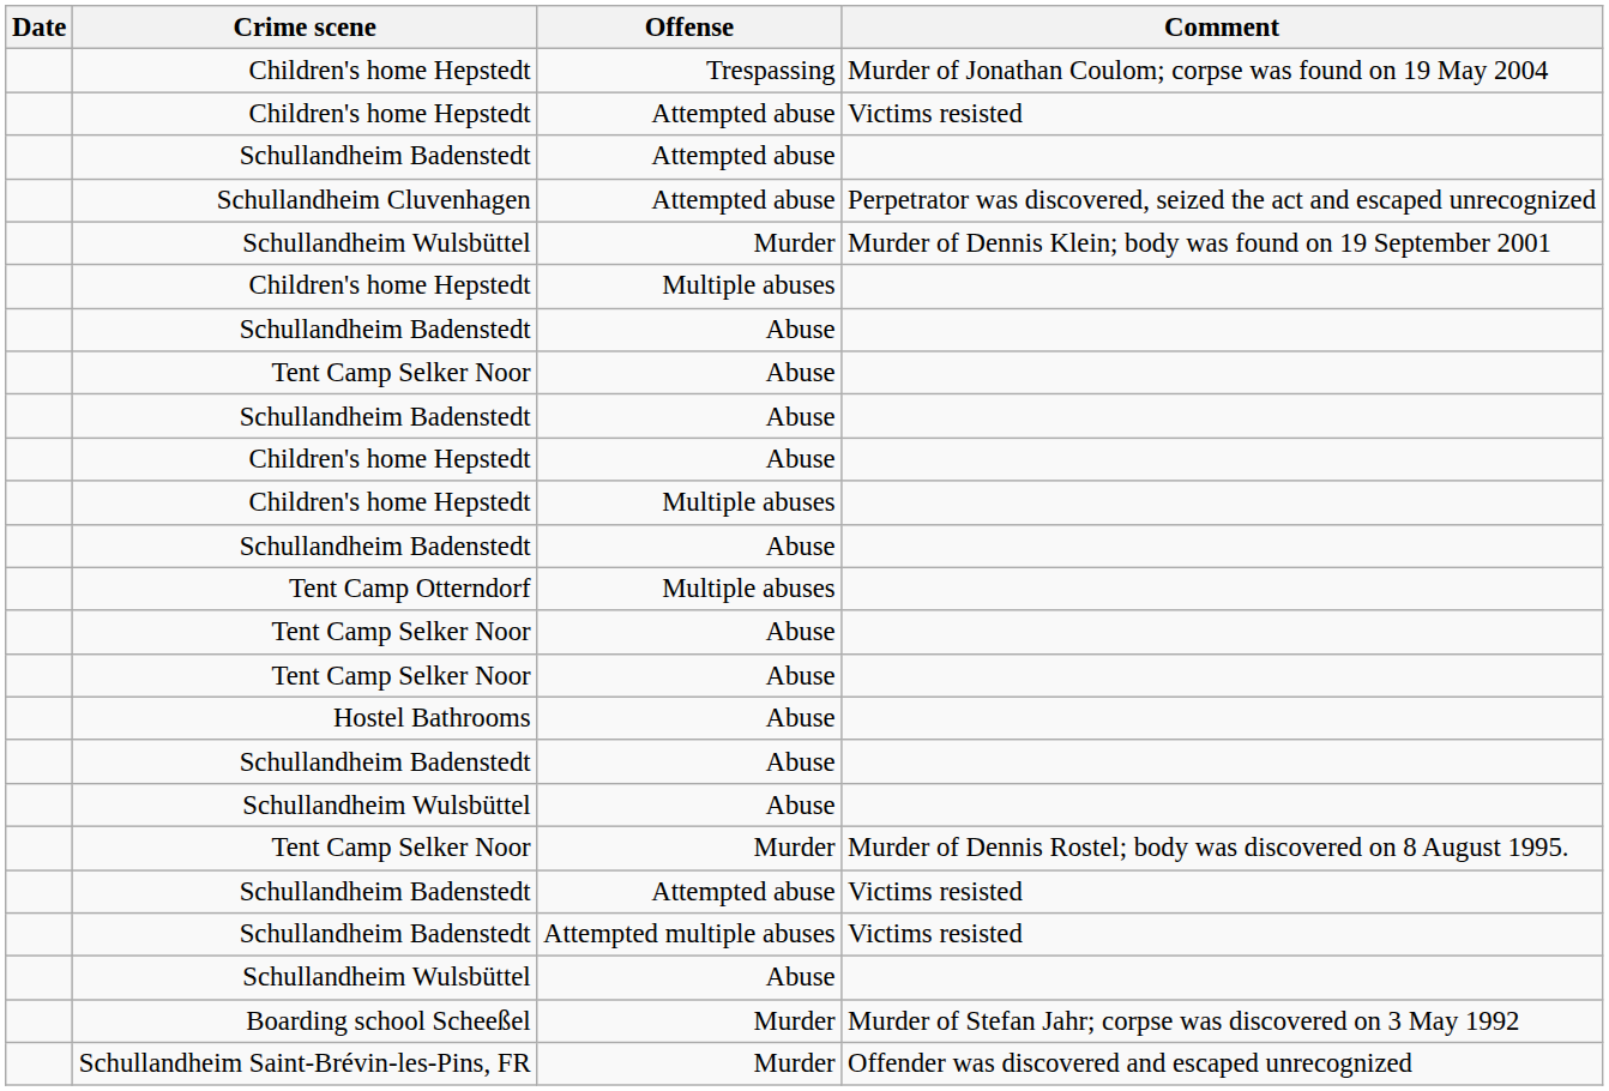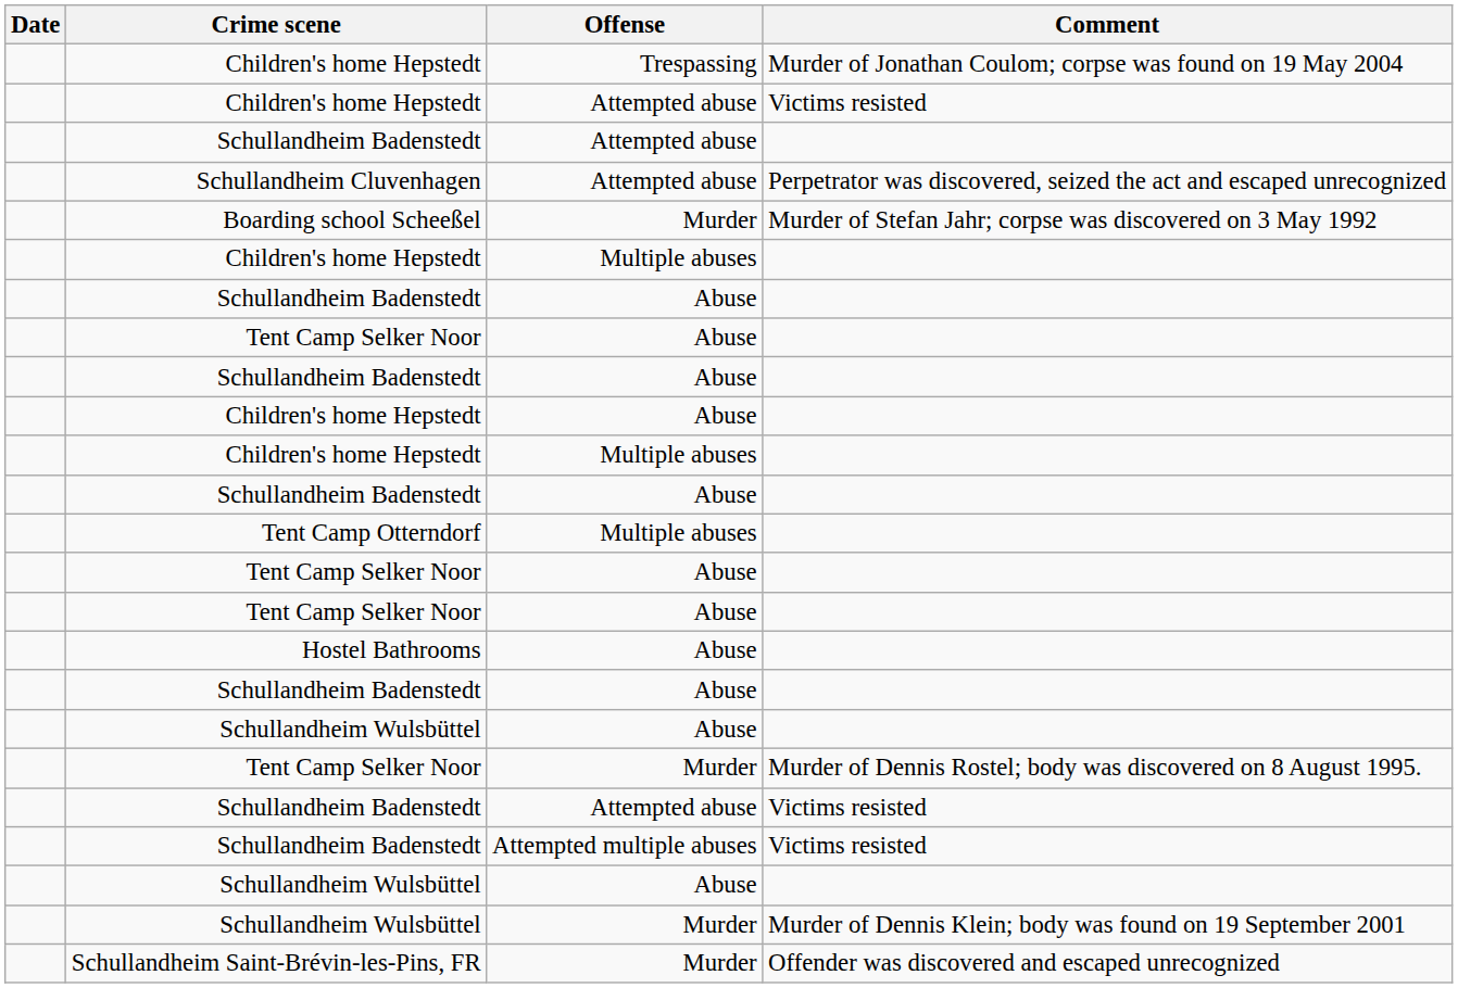 <table class="wikitable sortable">
 <tr>
 <th>Date</th>
 <th>Crime scene</th>
 <th>Offense</th>
 <th class="unsortable">Comment</th>
 </tr>
 <tr>
 <td></td>
 <td style="text-align:right">Children's home Hepstedt</td>
 <td style="text-align:right">Trespassing</td>
 <td>Murder of Jonathan Coulom; corpse was found on 19 May 2004</td>
 </tr>
 <tr>
 <td></td>
 <td style="text-align:right">Children's home Hepstedt</td>
 <td style="text-align:right">Attempted abuse</td>
 <td>Victims resisted</td>
 </tr>
 <tr>
 <td></td>
 <td style="text-align:right">Schullandheim Badenstedt</td>
 <td style="text-align:right">Attempted abuse</td>
 <td></td>
 </tr>
 <tr>
 <td></td>
 <td style="text-align:right">Schullandheim Cluvenhagen</td>
 <td style="text-align:right">Attempted abuse</td>
 <td>Perpetrator was discovered, seized the act and escaped unrecognized</td>
 </tr>
 <tr>
 <td></td>
-<td style="text-align:right">Schullandheim Wulsbüttel</td>
+<td style="text-align:right">Boarding school Scheeßel</td>
 <td style="text-align:right">Murder</td>
-<td>Murder of Dennis Klein; body was found on 19 September 2001</td>
+<td>Murder of Stefan Jahr; corpse was discovered on 3 May 1992</td>
 </tr>
 <tr>
 <td></td>
 <td style="text-align:right">Children's home Hepstedt</td>
 <td style="text-align:right">Multiple abuses</td>
 <td></td>
 </tr>
 <tr>
 <td></td>
 <td style="text-align:right">Schullandheim Badenstedt</td>
 <td style="text-align:right">Abuse</td>
 <td></td>
 </tr>
 <tr>
 <td></td>
 <td style="text-align:right">Tent Camp Selker Noor</td>
 <td style="text-align:right">Abuse</td>
 <td></td>
 </tr>
 <tr>
 <td></td>
 <td style="text-align:right">Schullandheim Badenstedt</td>
 <td style="text-align:right">Abuse</td>
 <td></td>
 </tr>
 <tr>
 <td></td>
 <td style="text-align:right">Children's home Hepstedt</td>
 <td style="text-align:right">Abuse</td>
 <td></td>
 </tr>
 <tr>
 <td></td>
 <td style="text-align:right">Children's home Hepstedt</td>
 <td style="text-align:right">Multiple abuses</td>
 <td></td>
 </tr>
 <tr>
 <td></td>
 <td style="text-align:right">Schullandheim Badenstedt</td>
 <td style="text-align:right">Abuse</td>
 <td></td>
 </tr>
 <tr>
 <td></td>
 <td style="text-align:right">Tent Camp Otterndorf</td>
 <td style="text-align:right">Multiple abuses</td>
 <td></td>
 </tr>
 <tr>
 <td></td>
 <td style="text-align:right">Tent Camp Selker Noor</td>
 <td style="text-align:right">Abuse</td>
 <td></td>
 </tr>
 <tr>
 <td></td>
 <td style="text-align:right">Tent Camp Selker Noor</td>
 <td style="text-align:right">Abuse</td>
 <td></td>
 </tr>
 <tr>
 <td></td>
 <td style="text-align:right">Hostel Bathrooms</td>
 <td style="text-align:right">Abuse</td>
 <td></td>
 </tr>
 <tr>
 <td></td>
 <td style="text-align:right">Schullandheim Badenstedt</td>
 <td style="text-align:right">Abuse</td>
 <td></td>
 </tr>
 <tr>
 <td></td>
 <td style="text-align:right">Schullandheim Wulsbüttel</td>
 <td style="text-align:right">Abuse</td>
 <td></td>
 </tr>
 <tr>
 <td></td>
 <td style="text-align:right">Tent Camp Selker Noor</td>
 <td style="text-align:right">Murder</td>
 <td>Murder of Dennis Rostel; body was discovered on 8 August 1995.</td>
 </tr>
 <tr>
 <td></td>
 <td style="text-align:right">Schullandheim Badenstedt</td>
 <td style="text-align:right">Attempted abuse</td>
 <td>Victims resisted</td>
 </tr>
 <tr>
 <td></td>
 <td style="text-align:right">Schullandheim Badenstedt</td>
 <td style="text-align:right">Attempted multiple abuses</td>
 <td>Victims resisted</td>
 </tr>
 <tr>
 <td></td>
 <td style="text-align:right">Schullandheim Wulsbüttel</td>
 <td style="text-align:right">Abuse</td>
 <td></td>
 </tr>
 <tr>
 <td></td>
-<td style="text-align:right">Boarding school Scheeßel</td>
+<td style="text-align:right">Schullandheim Wulsbüttel</td>
 <td style="text-align:right">Murder</td>
-<td>Murder of Stefan Jahr; corpse was discovered on 3 May 1992</td>
+<td>Murder of Dennis Klein; body was found on 19 September 2001</td>
 </tr>
 <tr>
 <td></td>
 <td style="text-align:right">Schullandheim Saint-Brévin-les-Pins, FR</td>
 <td style="text-align:right">Murder</td>
 <td>Offender was discovered and escaped unrecognized</td>
 </tr>
 </table>
